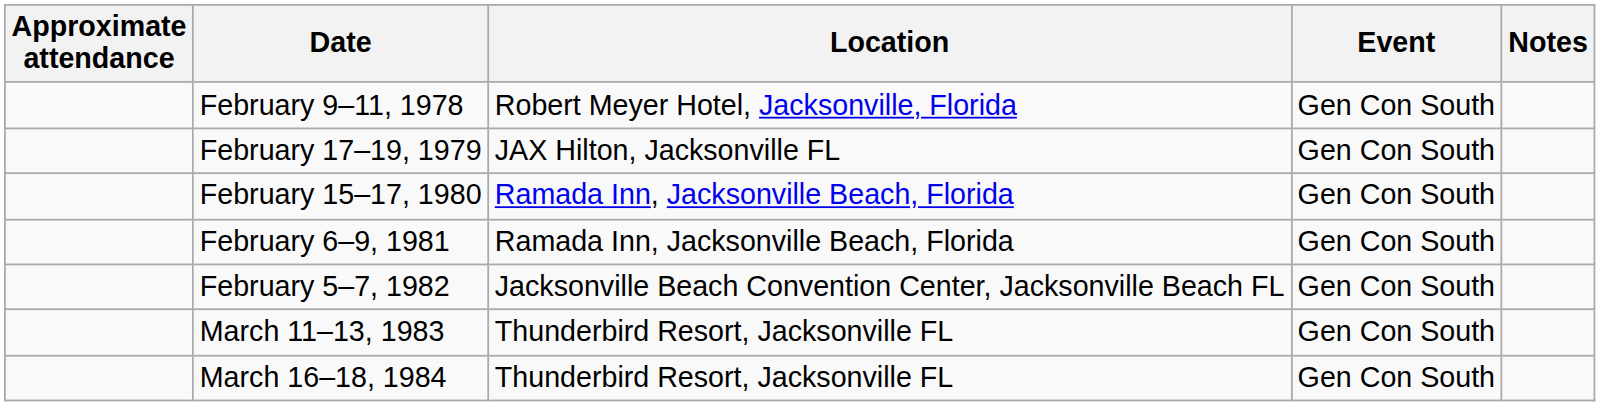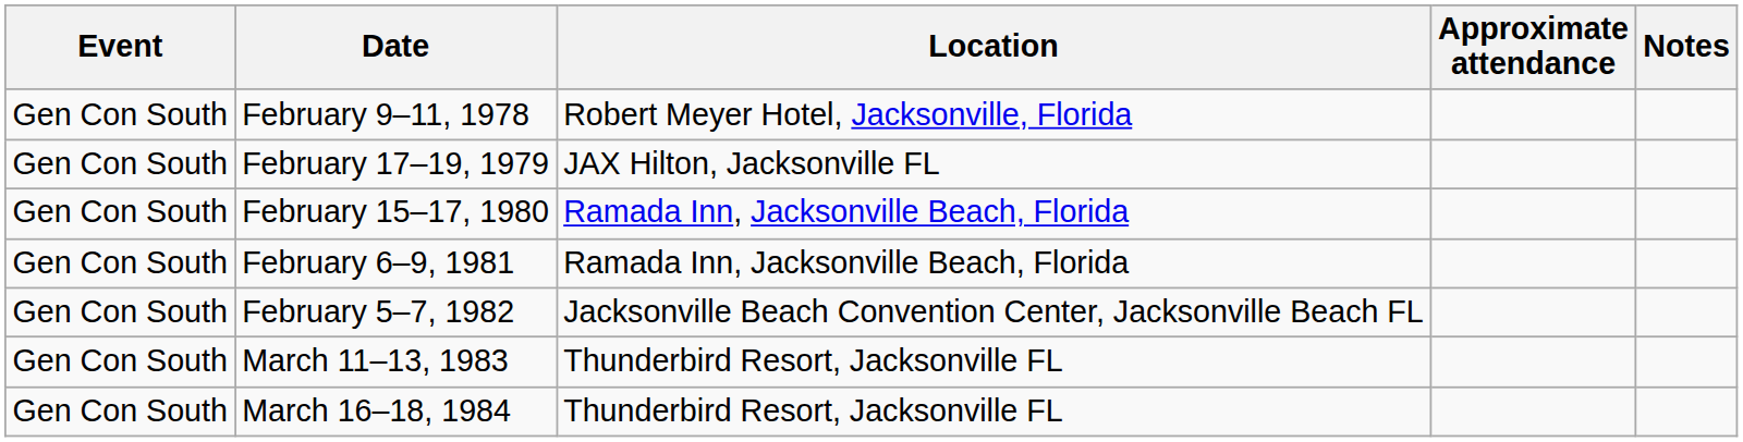 <table class="wikitable">
 <tr>
-<th>Approximate<br>attendance</th>
+<th>Event</th>
 <th>Date</th>
 <th>Location</th>
-<th>Event</th>
+<th>Approximate<br>attendance</th>
 <th>Notes</th>
 </tr>
 <tr>
-<td></td>
+<td>Gen Con South</td>
 <td>February 9–11, 1978</td>
 <td>Robert Meyer Hotel, <a href='#'>Jacksonville, Florida</a></td>
-<td>Gen Con South</td>
+<td></td>
 <td></td>
 </tr>
 <tr>
-<td></td>
+<td>Gen Con South</td>
 <td>February 17–19, 1979</td>
 <td>JAX Hilton, Jacksonville FL</td>
-<td>Gen Con South</td>
+<td></td>
 <td></td>
 </tr>
 <tr>
-<td></td>
+<td>Gen Con South</td>
 <td>February 15–17, 1980</td>
 <td><a href='#'>Ramada Inn</a>, <a href='#'>Jacksonville Beach, Florida</a></td>
-<td>Gen Con South</td>
+<td></td>
 <td></td>
 </tr>
 <tr>
-<td></td>
+<td>Gen Con South</td>
 <td>February 6–9, 1981</td>
 <td>Ramada Inn, Jacksonville Beach, Florida</td>
-<td>Gen Con South</td>
+<td></td>
 <td></td>
 </tr>
 <tr>
-<td></td>
+<td>Gen Con South</td>
 <td>February 5–7, 1982</td>
 <td>Jacksonville Beach Convention Center, Jacksonville Beach FL</td>
-<td>Gen Con South</td>
+<td></td>
 <td></td>
 </tr>
 <tr>
-<td></td>
+<td>Gen Con South</td>
 <td>March 11–13, 1983</td>
 <td>Thunderbird Resort, Jacksonville FL</td>
-<td>Gen Con South</td>
+<td></td>
 <td></td>
 </tr>
 <tr>
-<td></td>
+<td>Gen Con South</td>
 <td>March 16–18, 1984</td>
 <td>Thunderbird Resort, Jacksonville FL</td>
-<td>Gen Con South</td>
+<td></td>
 <td></td>
 </tr>
 </table>
